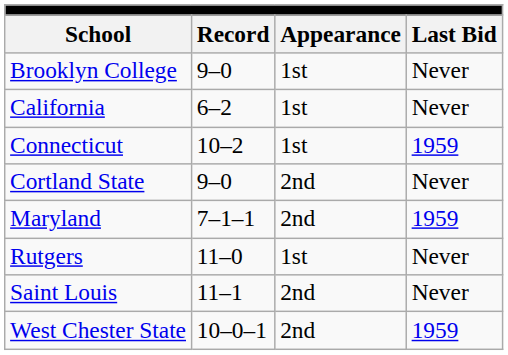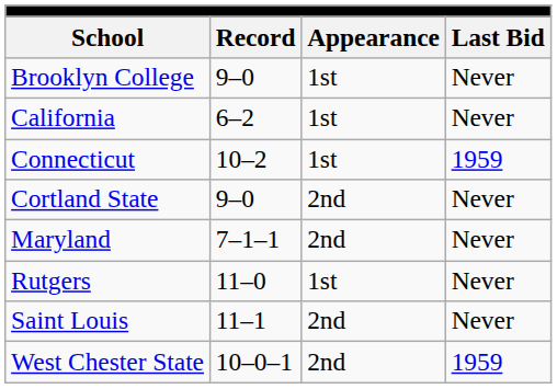 <table class="wikitable">
 <tr>
 <th colspan="5" style="background:#000000"></th>
 </tr>
 <tr>
 <th>School</th>
 <th>Record</th>
 <th>Appearance</th>
 <th>Last Bid</th>
 </tr>
 <tr>
 <td><a href='#'>Brooklyn College</a></td>
 <td>9–0</td>
 <td>1st</td>
 <td>Never</td>
 </tr>
 <tr>
 <td><a href='#'>California</a></td>
 <td>6–2</td>
 <td>1st</td>
 <td>Never</td>
 </tr>
 <tr>
 <td><a href='#'>Connecticut</a></td>
 <td>10–2</td>
 <td>1st</td>
 <td><a href='#'>1959</a></td>
 </tr>
 <tr>
 <td><a href='#'>Cortland State</a></td>
 <td>9–0</td>
 <td>2nd</td>
 <td>Never</td>
 </tr>
 <tr>
 <td><a href='#'>Maryland</a></td>
 <td>7–1–1</td>
 <td>2nd</td>
-<td><a href='#'>1959</a></td>
+<td>Never</td>
 </tr>
 <tr>
 <td><a href='#'>Rutgers</a></td>
 <td>11–0</td>
 <td>1st</td>
 <td>Never</td>
 </tr>
 <tr>
 <td><a href='#'>Saint Louis</a></td>
 <td>11–1</td>
 <td>2nd</td>
 <td>Never</td>
 </tr>
 <tr>
 <td><a href='#'>West Chester State</a></td>
 <td>10–0–1</td>
 <td>2nd</td>
 <td><a href='#'>1959</a></td>
 </tr>
 </table>
